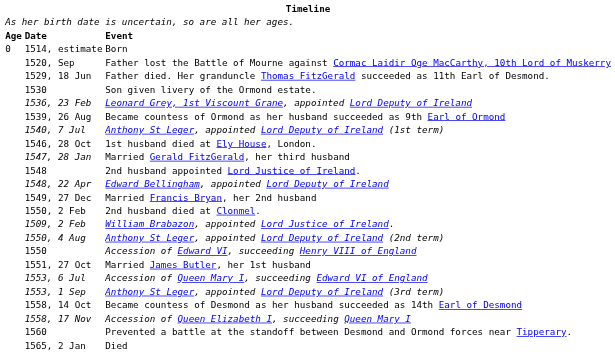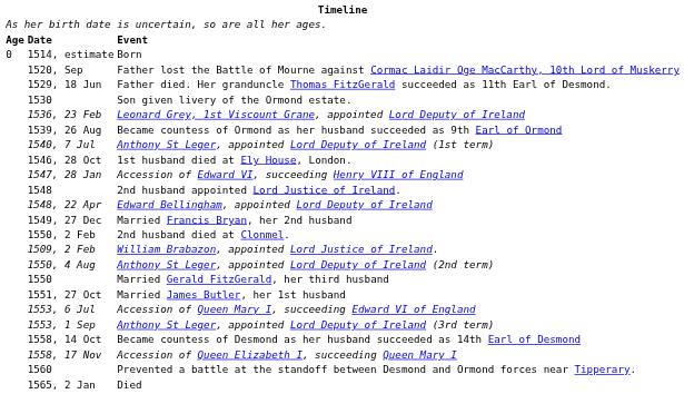 <table>
 <tr>
 <th colspan=3>Timeline</th>
 </tr>
 <tr>
 <td colspan=3><em>As her birth date is uncertain, so are all her ages.</em></td>
 </tr>
 <tr>
 <th align="left">Age</th>
 <th align="left">Date</th>
 <th align="left">Event</th>
 </tr>
 <tr>
 <td>0</td>
 <td>1514, estimate</td>
 <td>Born</td>
 </tr>
 <tr>
 <td></td>
 <td>1520, Sep</td>
 <td>Father lost the Battle of Mourne against <a href='#'>Cormac Laidir Oge MacCarthy, 10th Lord of Muskerry</a></td>
 </tr>
 <tr>
 <td></td>
 <td>1529, 18 Jun</td>
 <td>Father died. Her granduncle <a href='#'>Thomas FitzGerald</a> succeeded as 11th Earl of Desmond.</td>
 </tr>
 <tr>
 <td></td>
 <td>1530</td>
 <td>Son given livery of the Ormond estate.</td>
 </tr>
 <tr>
 <td></td>
 <td><em>1536, 23 Feb</em></td>
 <td><em><a href='#'>Leonard Grey, 1st Viscount Grane</a>, appointed <a href='#'>Lord Deputy of Ireland</a> </em></td>
 </tr>
 <tr>
 <td></td>
 <td>1539, 26 Aug</td>
 <td>Became countess of Ormond as her husband succeeded as 9th <a href='#'>Earl of Ormond</a></td>
 </tr>
 <tr>
 <td></td>
 <td><em>1540, 7 Jul</em></td>
 <td><em><a href='#'>Anthony St Leger</a>, appointed <a href='#'>Lord Deputy of Ireland</a> (1st term)</em></td>
 </tr>
 <tr>
 <td></td>
 <td>1546, 28 Oct</td>
 <td>1st husband died at <a href='#'>Ely House</a>, London.</td>
 </tr>
 <tr>
 <td></td>
 <td><em>1547, 28 Jan</em></td>
-<td>Married <a href='#'>Gerald FitzGerald</a>, her third husband</td>
+<td><em>Accession of <a href='#'>Edward VI</a>, succeeding <a href='#'>Henry VIII of England</a></em></td>
 </tr>
 <tr>
 <td></td>
 <td>1548</td>
 <td>2nd husband appointed <a href='#'>Lord Justice of Ireland</a>.</td>
 </tr>
 <tr>
 <td></td>
 <td><em>1548, 22 Apr</em></td>
 <td><em><a href='#'>Edward Bellingham</a>, appointed <a href='#'>Lord Deputy of Ireland</a></em></td>
 </tr>
 <tr>
 <td></td>
 <td>1549, 27 Dec</td>
 <td>Married <a href='#'>Francis Bryan</a>, her 2nd husband</td>
 </tr>
 <tr>
 <td></td>
 <td>1550, 2 Feb</td>
 <td>2nd husband died at <a href='#'>Clonmel</a>.</td>
 </tr>
 <tr>
 <td></td>
 <td><em>1509, 2 Feb</em></td>
 <td><em><a href='#'>William Brabazon</a>, appointed <a href='#'>Lord Justice of Ireland</a></em>.</td>
 </tr>
 <tr>
 <td></td>
 <td><em>1550, 4 Aug</em></td>
 <td><em><a href='#'>Anthony St Leger</a>, appointed <a href='#'>Lord Deputy of Ireland</a> (2nd term)</em></td>
 </tr>
 <tr>
 <td></td>
 <td>1550</td>
-<td><em>Accession of <a href='#'>Edward VI</a>, succeeding <a href='#'>Henry VIII of England</a></em></td>
+<td>Married <a href='#'>Gerald FitzGerald</a>, her third husband</td>
 </tr>
 <tr>
 <td></td>
 <td>1551, 27 Oct</td>
 <td>Married <a href='#'>James Butler</a>, her 1st husband</td>
 </tr>
 <tr>
 <td></td>
 <td><em>1553, 6 Jul</em></td>
 <td><em>Accession of <a href='#'>Queen Mary I</a>, succeeding <a href='#'>Edward VI of England</a></em></td>
 </tr>
 <tr>
 <td></td>
 <td><em>1553, 1 Sep</em></td>
 <td><em><a href='#'>Anthony St Leger</a>, appointed <a href='#'>Lord Deputy of Ireland</a> (3rd term)</em></td>
 </tr>
 <tr>
 <td></td>
 <td>1558, 14 Oct</td>
 <td>Became countess of Desmond as her husband succeeded as 14th <a href='#'>Earl of Desmond</a></td>
 </tr>
 <tr>
 <td></td>
 <td><em>1558, 17 Nov</em></td>
 <td><em>Accession of <a href='#'>Queen Elizabeth I</a>, succeeding <a href='#'>Queen Mary I</a></em></td>
 </tr>
 <tr>
 <td></td>
 <td>1560</td>
 <td>Prevented a battle at the standoff between Desmond and Ormond forces near <a href='#'>Tipperary</a>.</td>
 </tr>
 <tr>
 <td></td>
 <td>1565, 2 Jan</td>
 <td>Died</td>
 </tr>
 </table>
